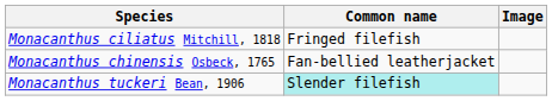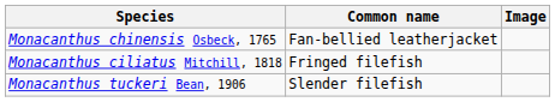 <table class="wikitable">
 <tr>
 <th>Species</th>
 <th>Common name</th>
 <th>Image</th>
 </tr>
 <tr>
+<td><em><a href='#'>Monacanthus chinensis</a></em> <small><a href='#'>Osbeck</a>, 1765</small></td>
+<td>Fan-bellied leatherjacket</td>
+<td></td>
+</tr>
+<tr>
 <td><em><a href='#'>Monacanthus ciliatus</a></em> <small><a href='#'>Mitchill</a>, 1818</small></td>
 <td>Fringed filefish</td>
 <td></td>
 </tr>
 <tr>
-<td><em><a href='#'>Monacanthus chinensis</a></em> <small><a href='#'>Osbeck</a>, 1765</small></td>
-<td>Fan-bellied leatherjacket</td>
-<td></td>
-</tr>
-<tr>
 <td><em><a href='#'>Monacanthus tuckeri</a></em> <small><a href='#'>Bean</a>, 1906</small></td>
-<td style="background: paleturquoise;">Slender filefish</td>
+<td>Slender filefish</td>
 <td></td>
 </tr>
 </table>
